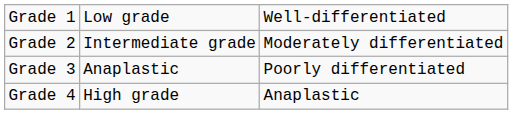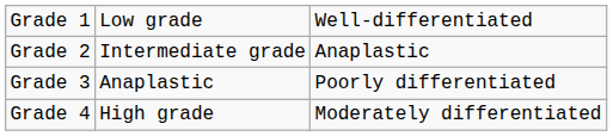 <table class=wikitable>
 <tr>
 <td>Grade 1</td>
 <td>Low grade</td>
 <td>Well-differentiated</td>
 </tr>
 <tr>
 <td>Grade 2</td>
 <td>Intermediate grade</td>
-<td>Moderately differentiated</td>
+<td>Anaplastic</td>
 </tr>
 <tr>
 <td>Grade 3</td>
 <td>Anaplastic</td>
 <td>Poorly differentiated</td>
 </tr>
 <tr>
 <td>Grade 4</td>
 <td>High grade</td>
-<td>Anaplastic</td>
+<td>Moderately differentiated</td>
 </tr>
 </table>
